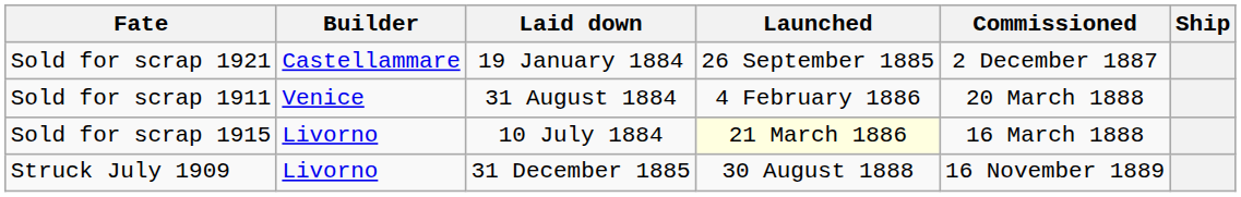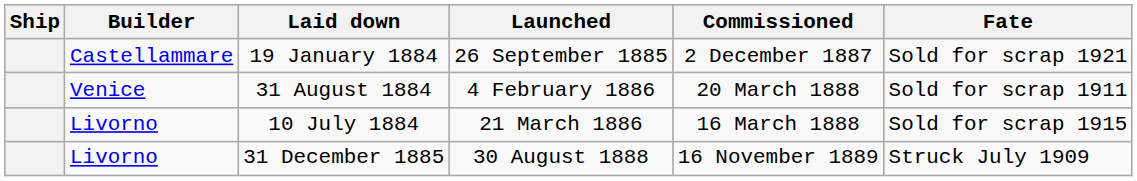 <table class="wikitable plainrowheaders">
 <tr>
-<th scope="col">Fate</th>
+<th scope="col">Ship</th>
 <th scope="col">Builder</th>
 <th scope="col">Laid down</th>
 <th scope="col">Launched</th>
 <th scope="col">Commissioned</th>
-<th scope="col">Ship</th>
+<th scope="col">Fate</th>
 </tr>
 <tr>
-<td>Sold for scrap 1921</td>
+<th scope="row"></th>
 <td><a href='#'>Castellammare</a></td>
 <td align=center>19 January 1884</td>
 <td align=center>26 September 1885</td>
 <td align=center>2 December 1887</td>
-<th scope="row"></th>
+<td>Sold for scrap 1921</td>
 </tr>
 <tr>
-<td>Sold for scrap 1911</td>
+<th scope="row"></th>
 <td><a href='#'>Venice</a></td>
 <td align=center>31 August 1884</td>
 <td align=center>4 February 1886</td>
 <td align=center>20 March 1888</td>
-<th scope="row"></th>
+<td>Sold for scrap 1911</td>
 </tr>
 <tr>
-<td>Sold for scrap 1915</td>
+<th scope="row"></th>
 <td><a href='#'>Livorno</a></td>
 <td align=center>10 July 1884</td>
-<td align=center style="background: lightyellow;">21 March 1886</td>
+<td align=center>21 March 1886</td>
 <td align=center>16 March 1888</td>
-<th scope="row"></th>
+<td>Sold for scrap 1915</td>
 </tr>
 <tr>
-<td>Struck July 1909</td>
+<th scope="row"></th>
 <td><a href='#'>Livorno</a></td>
 <td align=center>31 December 1885</td>
 <td align=center>30 August 1888</td>
 <td align=center>16 November 1889</td>
-<th scope="row"></th>
+<td>Struck July 1909</td>
 </tr>
 </table>
